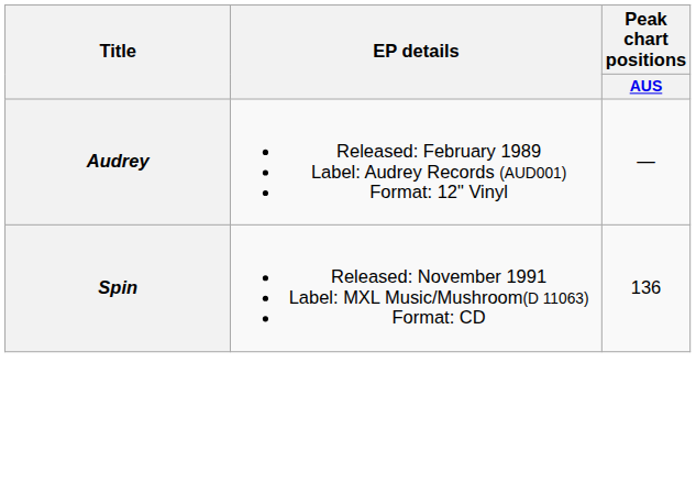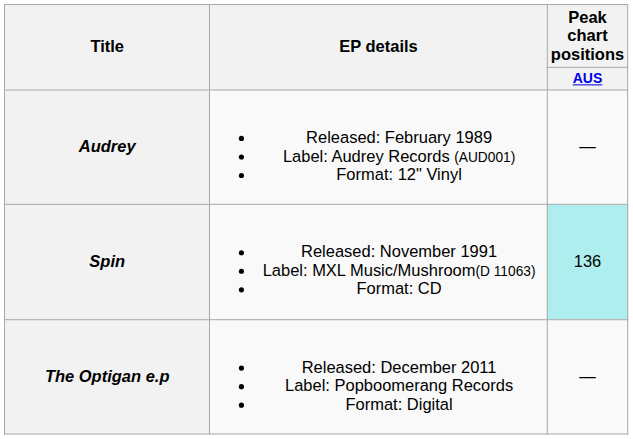 <table class="wikitable plainrowheaders" style="text-align:center;" border="1">
 <tr>
 <th scope="col" rowspan="2" style="width:12em;">Title</th>
 <th scope="col" rowspan="2" style="width:20em;">EP details</th>
 <th scope="col" colspan="1">Peak chart<br>positions</th>
 </tr>
 <tr>
 <th scope="col" style="width:3em; font-size:85%"><a href='#'>AUS</a><br></th>
 </tr>
 <tr>
 <th scope="row"><em>Audrey</em></th>
 <td><br><ul><li>Released: February 1989</li><li>Label: Audrey Records <small>(AUD001)</small></li><li>Format: 12" Vinyl</li></ul></td>
 <td>—</td>
 </tr>
 <tr>
 <th scope="row"><em>Spin</em></th>
 <td><br><ul><li>Released: November 1991</li><li>Label: MXL Music/Mushroom<small>(D 11063)</small></li><li>Format: CD</li></ul></td>
-<td>136</td>
+<td style="background: paleturquoise;">136</td>
+</tr>
+<tr>
+<th scope="row"><em>The Optigan e.p</em></th>
+<td><br><ul><li>Released: December 2011</li><li>Label: Popboomerang Records</li><li>Format: Digital</li></ul></td>
+<td>—</td>
 </tr>
 </table>
